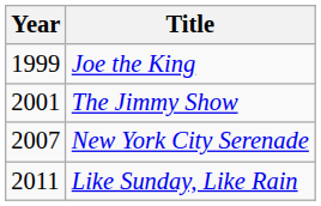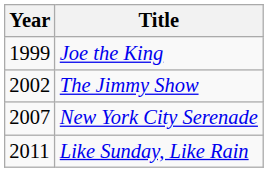 <table class="wikitable">
 <tr>
 <th>Year</th>
 <th>Title</th>
 </tr>
 <tr>
 <td>1999</td>
 <td><em><a href='#'>Joe the King</a></em></td>
 </tr>
 <tr>
-<td>2001</td>
+<td>2002</td>
 <td><em><a href='#'>The Jimmy Show</a></em></td>
 </tr>
 <tr>
 <td>2007</td>
 <td><em><a href='#'>New York City Serenade</a></em></td>
 </tr>
 <tr>
 <td>2011</td>
 <td><em><a href='#'>Like Sunday, Like Rain</a></em></td>
 </tr>
 </table>
